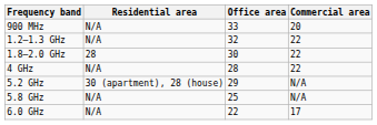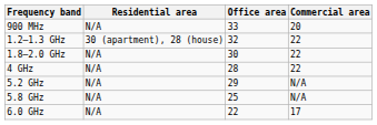 <table class="wikitable">
 <tr>
 <th>Frequency band</th>
 <th>Residential area</th>
 <th>Office area</th>
 <th>Commercial area</th>
 </tr>
 <tr>
 <td>900 MHz</td>
 <td>N/A</td>
 <td>33</td>
 <td>20</td>
 </tr>
 <tr>
 <td>1.2–1.3 GHz</td>
-<td>N/A</td>
+<td>30 (apartment), 28 (house)</td>
 <td>32</td>
 <td>22</td>
 </tr>
 <tr>
 <td>1.8–2.0 GHz</td>
-<td>28</td>
+<td>N/A</td>
 <td>30</td>
 <td>22</td>
 </tr>
 <tr>
 <td>4 GHz</td>
 <td>N/A</td>
 <td>28</td>
 <td>22</td>
 </tr>
 <tr>
 <td>5.2 GHz</td>
-<td>30 (apartment), 28 (house)</td>
+<td>N/A</td>
 <td>29</td>
 <td>N/A</td>
 </tr>
 <tr>
 <td>5.8 GHz</td>
 <td>N/A</td>
 <td>25</td>
 <td>N/A</td>
 </tr>
 <tr>
 <td>6.0 GHz</td>
 <td>N/A</td>
 <td>22</td>
 <td>17</td>
 </tr>
 </table>
